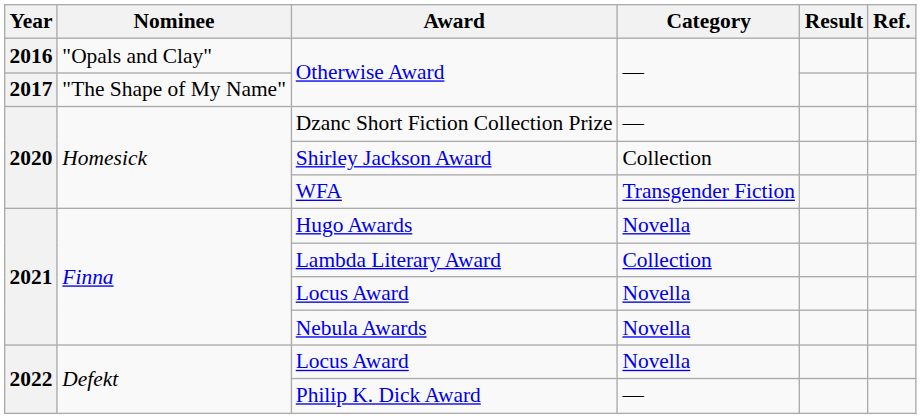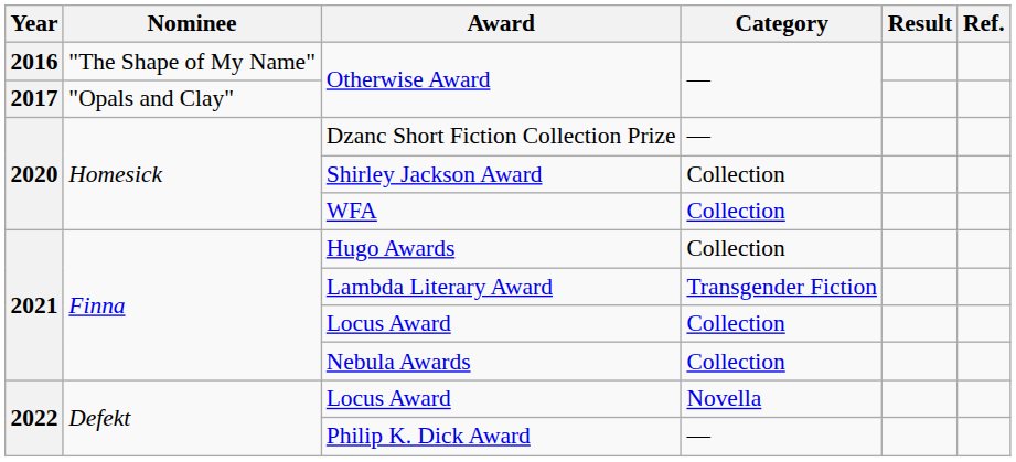 <table class="wikitable sortable">
 <tr>
 <th>Year</th>
 <th>Nominee</th>
 <th>Award</th>
 <th>Category</th>
 <th>Result</th>
 <th>Ref.</th>
 </tr>
 <tr>
 <th>2016</th>
-<td>"Opals and Clay"</td>
+<td>"The Shape of My Name"</td>
 <td rowspan="2"><a href='#'>Otherwise Award</a></td>
 <td rowspan="2">—</td>
 <td></td>
 <td></td>
 </tr>
 <tr>
 <th>2017</th>
-<td>"The Shape of My Name"</td>
+<td>"Opals and Clay"</td>
 <td></td>
 <td></td>
 </tr>
 <tr>
 <th rowspan="3">2020</th>
 <td rowspan="3"><em>Homesick</em></td>
 <td>Dzanc Short Fiction Collection Prize</td>
 <td>—</td>
 <td></td>
 <td></td>
 </tr>
 <tr>
 <td><a href='#'>Shirley Jackson Award</a></td>
 <td>Collection</td>
 <td></td>
 <td></td>
 </tr>
 <tr>
 <td><a href='#'>WFA</a></td>
-<td><a href='#'>Transgender Fiction</a></td>
+<td><a href='#'>Collection</a></td>
 <td></td>
 <td></td>
 </tr>
 <tr>
 <th rowspan="4">2021</th>
 <td rowspan="4"><em><a href='#'>Finna</a></em></td>
 <td><a href='#'>Hugo Awards</a></td>
-<td><a href='#'>Novella</a></td>
+<td>Collection</td>
 <td></td>
 <td></td>
 </tr>
 <tr>
 <td><a href='#'>Lambda Literary Award</a></td>
+<td><a href='#'>Transgender Fiction</a></td>
+<td></td>
+<td></td>
+</tr>
+<tr>
+<td><a href='#'>Locus Award</a></td>
 <td><a href='#'>Collection</a></td>
 <td></td>
 <td></td>
 </tr>
 <tr>
-<td><a href='#'>Locus Award</a></td>
-<td><a href='#'>Novella</a></td>
-<td></td>
-<td></td>
-</tr>
-<tr>
 <td><a href='#'>Nebula Awards</a></td>
-<td><a href='#'>Novella</a></td>
+<td><a href='#'>Collection</a></td>
 <td></td>
 <td></td>
 </tr>
 <tr>
 <th rowspan="2">2022</th>
 <td rowspan="2"><em>Defekt</em></td>
 <td><a href='#'>Locus Award</a></td>
 <td><a href='#'>Novella</a></td>
 <td></td>
 <td></td>
 </tr>
 <tr>
 <td><a href='#'>Philip K. Dick Award</a></td>
 <td>—</td>
 <td></td>
 <td></td>
 </tr>
 </table>
